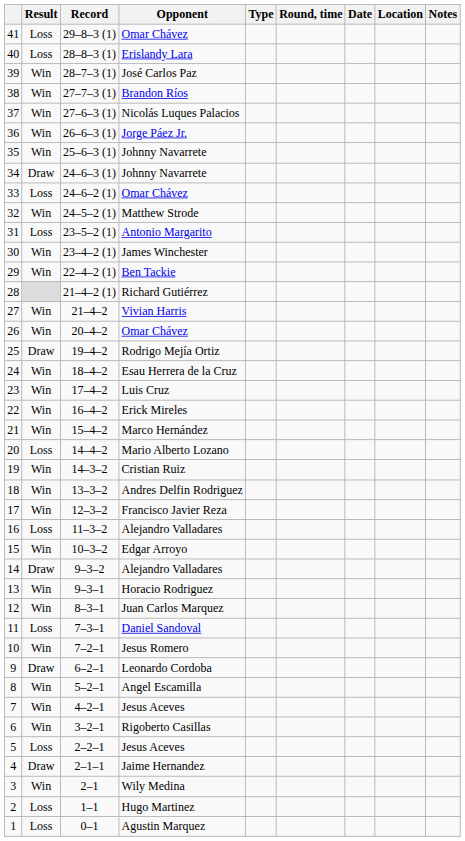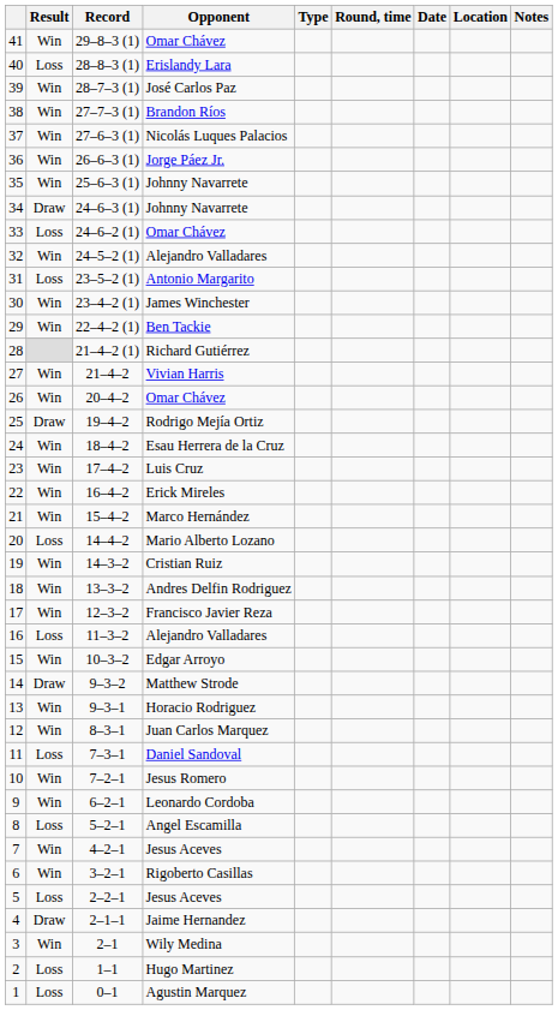 <table class="wikitable" style="text-align:center; font-size:95%">
 <tr>
 <th></th>
 <th>Result</th>
 <th>Record</th>
 <th>Opponent</th>
 <th>Type</th>
 <th>Round, time</th>
 <th>Date</th>
 <th>Location</th>
 <th>Notes</th>
 </tr>
 <tr>
 <td>41</td>
-<td>Loss</td>
+<td>Win</td>
 <td>29–8–3 (1)</td>
 <td align=left> <a href='#'>Omar Chávez</a></td>
 <td></td>
 <td></td>
 <td></td>
 <td align=left> </td>
 <td align=left></td>
 </tr>
 <tr>
 <td>40</td>
 <td>Loss</td>
 <td>28–8–3 (1)</td>
 <td align=left> <a href='#'>Erislandy Lara</a></td>
 <td></td>
 <td></td>
 <td></td>
 <td align=left> </td>
 <td align=left></td>
 </tr>
 <tr>
 <td>39</td>
 <td>Win</td>
 <td>28–7–3 (1)</td>
 <td align=left> José Carlos Paz</td>
 <td></td>
 <td></td>
 <td></td>
 <td align=left> </td>
 <td align=left></td>
 </tr>
 <tr>
 <td>38</td>
 <td>Win</td>
 <td>27–7–3 (1)</td>
 <td align=left> <a href='#'>Brandon Ríos</a></td>
 <td></td>
 <td></td>
 <td></td>
 <td align=left> </td>
 <td align=left></td>
 </tr>
 <tr>
 <td>37</td>
 <td>Win</td>
 <td>27–6–3 (1)</td>
 <td align=left> Nicolás Luques Palacios</td>
 <td></td>
 <td></td>
 <td></td>
 <td align=left> </td>
 <td align=left></td>
 </tr>
 <tr>
 <td>36</td>
 <td>Win</td>
 <td>26–6–3 (1)</td>
 <td align=left> <a href='#'>Jorge Páez Jr.</a></td>
 <td></td>
 <td></td>
 <td></td>
 <td align=left> </td>
 <td align=left></td>
 </tr>
 <tr>
 <td>35</td>
 <td>Win</td>
 <td>25–6–3 (1)</td>
 <td align=left> Johnny Navarrete</td>
 <td></td>
 <td></td>
 <td></td>
 <td align=left> </td>
 <td align=left></td>
 </tr>
 <tr>
 <td>34</td>
 <td>Draw</td>
 <td>24–6–3 (1)</td>
 <td align=left> Johnny Navarrete</td>
 <td></td>
 <td></td>
 <td></td>
 <td align=left> </td>
 <td align=left></td>
 </tr>
 <tr>
 <td>33</td>
 <td>Loss</td>
 <td>24–6–2 (1)</td>
 <td align=left> <a href='#'>Omar Chávez</a></td>
 <td></td>
 <td></td>
 <td></td>
 <td align=left> </td>
 <td align=left></td>
 </tr>
 <tr>
 <td>32</td>
 <td>Win</td>
 <td>24–5–2 (1)</td>
-<td align=left> Matthew Strode</td>
+<td align=left> Alejandro Valladares</td>
 <td></td>
 <td></td>
 <td></td>
 <td align=left> </td>
 <td align=left></td>
 </tr>
 <tr>
 <td>31</td>
 <td>Loss</td>
 <td>23–5–2 (1)</td>
 <td align=left> <a href='#'>Antonio Margarito</a></td>
 <td></td>
 <td></td>
 <td></td>
 <td align=left> </td>
 <td align=left></td>
 </tr>
 <tr>
 <td>30</td>
 <td>Win</td>
 <td>23–4–2 (1)</td>
 <td align=left> James Winchester</td>
 <td></td>
 <td></td>
 <td></td>
 <td align=left> </td>
 <td align=left></td>
 </tr>
 <tr>
 <td>29</td>
 <td>Win</td>
 <td>22–4–2 (1)</td>
 <td align=left> <a href='#'>Ben Tackie</a></td>
 <td></td>
 <td></td>
 <td></td>
 <td align=left> </td>
 <td align=left></td>
 </tr>
 <tr>
 <td>28</td>
 <td style="background:#ddd;"></td>
 <td>21–4–2 (1)</td>
 <td align=left> Richard Gutiérrez</td>
 <td></td>
 <td></td>
 <td></td>
 <td align=left> </td>
 <td align=left></td>
 </tr>
 <tr>
 <td>27</td>
 <td>Win</td>
 <td>21–4–2</td>
 <td align=left> <a href='#'>Vivian Harris</a></td>
 <td></td>
 <td></td>
 <td></td>
 <td align=left> </td>
 <td align=left></td>
 </tr>
 <tr>
 <td>26</td>
 <td>Win</td>
 <td>20–4–2</td>
 <td align=left> <a href='#'>Omar Chávez</a></td>
 <td></td>
 <td></td>
 <td></td>
 <td align=left> </td>
 <td align=left></td>
 </tr>
 <tr>
 <td>25</td>
 <td>Draw</td>
 <td>19–4–2</td>
 <td align=left> Rodrigo Mejía Ortiz</td>
 <td></td>
 <td></td>
 <td></td>
 <td align=left> </td>
 <td align=left></td>
 </tr>
 <tr>
 <td>24</td>
 <td>Win</td>
 <td>18–4–2</td>
 <td align=left> Esau Herrera de la Cruz</td>
 <td></td>
 <td></td>
 <td></td>
 <td align=left> </td>
 <td align=left></td>
 </tr>
 <tr>
 <td>23</td>
 <td>Win</td>
 <td>17–4–2</td>
 <td align=left> Luis Cruz</td>
 <td></td>
 <td></td>
 <td></td>
 <td align=left> </td>
 <td align=left></td>
 </tr>
 <tr>
 <td>22</td>
 <td>Win</td>
 <td>16–4–2</td>
 <td align=left> Erick Mireles</td>
 <td></td>
 <td></td>
 <td></td>
 <td align=left> </td>
 <td align=left></td>
 </tr>
 <tr>
 <td>21</td>
 <td>Win</td>
 <td>15–4–2</td>
 <td align=left> Marco Hernández</td>
 <td></td>
 <td></td>
 <td></td>
 <td align=left> </td>
 <td align=left></td>
 </tr>
 <tr>
 <td>20</td>
 <td>Loss</td>
 <td>14–4–2</td>
 <td align=left> Mario Alberto Lozano</td>
 <td></td>
 <td></td>
 <td></td>
 <td align=left> </td>
 <td align=left></td>
 </tr>
 <tr>
 <td>19</td>
 <td>Win</td>
 <td>14–3–2</td>
 <td align=left> Cristian Ruiz</td>
 <td></td>
 <td></td>
 <td></td>
 <td align=left> </td>
 <td align=left></td>
 </tr>
 <tr>
 <td>18</td>
 <td>Win</td>
 <td>13–3–2</td>
 <td align=left> Andres Delfin Rodriguez</td>
 <td></td>
 <td></td>
 <td></td>
 <td align=left> </td>
 <td align=left></td>
 </tr>
 <tr>
 <td>17</td>
 <td>Win</td>
 <td>12–3–2</td>
 <td align=left> Francisco Javier Reza</td>
 <td></td>
 <td></td>
 <td></td>
 <td align=left> </td>
 <td align=left></td>
 </tr>
 <tr>
 <td>16</td>
 <td>Loss</td>
 <td>11–3–2</td>
 <td align=left> Alejandro Valladares</td>
 <td></td>
 <td></td>
 <td></td>
 <td align=left> </td>
 <td align=left></td>
 </tr>
 <tr>
 <td>15</td>
 <td>Win</td>
 <td>10–3–2</td>
 <td align=left> Edgar Arroyo</td>
 <td></td>
 <td></td>
 <td></td>
 <td align=left> </td>
 <td align=left></td>
 </tr>
 <tr>
 <td>14</td>
 <td>Draw</td>
 <td>9–3–2</td>
-<td align=left> Alejandro Valladares</td>
+<td align=left> Matthew Strode</td>
 <td></td>
 <td></td>
 <td></td>
 <td align=left> </td>
 <td align=left></td>
 </tr>
 <tr>
 <td>13</td>
 <td>Win</td>
 <td>9–3–1</td>
 <td align=left> Horacio Rodriguez</td>
 <td></td>
 <td></td>
 <td></td>
 <td align=left> </td>
 <td align=left></td>
 </tr>
 <tr>
 <td>12</td>
 <td>Win</td>
 <td>8–3–1</td>
 <td align=left> Juan Carlos Marquez</td>
 <td></td>
 <td></td>
 <td></td>
 <td align=left> </td>
 <td align=left></td>
 </tr>
 <tr>
 <td>11</td>
 <td>Loss</td>
 <td>7–3–1</td>
 <td align=left> <a href='#'>Daniel Sandoval</a></td>
 <td></td>
 <td></td>
 <td></td>
 <td align=left> </td>
 <td align=left></td>
 </tr>
 <tr>
 <td>10</td>
 <td>Win</td>
 <td>7–2–1</td>
 <td align=left> Jesus Romero</td>
 <td></td>
 <td></td>
 <td></td>
 <td align=left> </td>
 <td align=left></td>
 </tr>
 <tr>
 <td>9</td>
-<td>Draw</td>
+<td>Win</td>
 <td>6–2–1</td>
 <td align=left> Leonardo Cordoba</td>
 <td></td>
 <td></td>
 <td></td>
 <td align=left> </td>
 <td align=left></td>
 </tr>
 <tr>
 <td>8</td>
-<td>Win</td>
+<td>Loss</td>
 <td>5–2–1</td>
 <td align=left> Angel Escamilla</td>
 <td></td>
 <td></td>
 <td></td>
 <td align=left> </td>
 <td align=left></td>
 </tr>
 <tr>
 <td>7</td>
 <td>Win</td>
 <td>4–2–1</td>
 <td align=left> Jesus Aceves</td>
 <td></td>
 <td></td>
 <td></td>
 <td align=left> </td>
 <td align=left></td>
 </tr>
 <tr>
 <td>6</td>
 <td>Win</td>
 <td>3–2–1</td>
 <td align=left> Rigoberto Casillas</td>
 <td></td>
 <td></td>
 <td></td>
 <td align=left> </td>
 <td align=left></td>
 </tr>
 <tr>
 <td>5</td>
 <td>Loss</td>
 <td>2–2–1</td>
 <td align=left> Jesus Aceves</td>
 <td></td>
 <td></td>
 <td></td>
 <td align=left> </td>
 <td align=left></td>
 </tr>
 <tr>
 <td>4</td>
 <td>Draw</td>
 <td>2–1–1</td>
 <td align=left> Jaime Hernandez</td>
 <td></td>
 <td></td>
 <td></td>
 <td align=left> </td>
 <td align=left></td>
 </tr>
 <tr>
 <td>3</td>
 <td>Win</td>
 <td>2–1</td>
 <td align=left> Wily Medina</td>
 <td></td>
 <td></td>
 <td></td>
 <td align=left> </td>
 <td align=left></td>
 </tr>
 <tr>
 <td>2</td>
 <td>Loss</td>
 <td>1–1</td>
 <td align=left> Hugo Martinez</td>
 <td></td>
 <td></td>
 <td></td>
 <td align=left> </td>
 <td align=left></td>
 </tr>
 <tr>
 <td>1</td>
 <td>Loss</td>
 <td>0–1</td>
 <td align=left> Agustin Marquez</td>
 <td></td>
 <td></td>
 <td></td>
 <td align=left> </td>
 <td align=left></td>
 </tr>
 </table>
